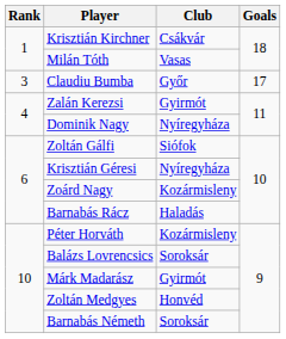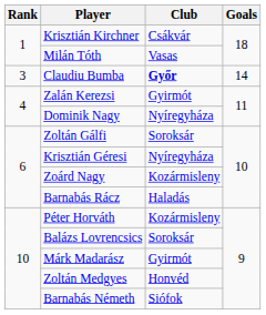 <table class="wikitable" style="text-align:center">
 <tr>
 <th>Rank</th>
 <th>Player</th>
 <th>Club</th>
 <th>Goals</th>
 </tr>
 <tr>
 <td rowspan="2">1</td>
 <td style="text-align:left"> <a href='#'>Krisztián Kirchner</a></td>
 <td style="text-align:left"><a href='#'>Csákvár</a></td>
 <td rowspan="2">18</td>
 </tr>
 <tr>
 <td style="text-align:left"> <a href='#'>Milán Tóth</a></td>
 <td style="text-align:left"><a href='#'>Vasas</a></td>
 </tr>
 <tr>
 <td>3</td>
 <td style="text-align:left"> <a href='#'>Claudiu Bumba</a></td>
-<td style="text-align:left"><a href='#'>Győr</a></td>
-<td>17</td>
+<td style="text-align:left"><strong><a href='#'>Győr</a></strong></td>
+<td>14</td>
 </tr>
 <tr>
 <td rowspan="2">4</td>
 <td style="text-align:left"> <a href='#'>Zalán Kerezsi</a></td>
 <td style="text-align:left"><a href='#'>Gyirmót</a></td>
 <td rowspan="2">11</td>
 </tr>
 <tr>
 <td style="text-align:left"> <a href='#'>Dominik Nagy</a></td>
 <td style="text-align:left"><a href='#'>Nyíregyháza</a></td>
 </tr>
 <tr>
 <td rowspan="4">6</td>
 <td style="text-align:left"> <a href='#'>Zoltán Gálfi</a></td>
-<td style="text-align:left"><a href='#'>Siófok</a></td>
+<td style="text-align:left"><a href='#'>Soroksár</a></td>
 <td rowspan="4">10</td>
 </tr>
 <tr>
 <td style="text-align:left"> <a href='#'>Krisztián Géresi</a></td>
 <td style="text-align:left"><a href='#'>Nyíregyháza</a></td>
 </tr>
 <tr>
 <td style="text-align:left"> <a href='#'>Zoárd Nagy</a></td>
 <td style="text-align:left"><a href='#'>Kozármisleny</a></td>
 </tr>
 <tr>
 <td style="text-align:left"> <a href='#'>Barnabás Rácz</a></td>
 <td style="text-align:left"><a href='#'>Haladás</a></td>
 </tr>
 <tr>
 <td rowspan="5">10</td>
 <td style="text-align:left"> <a href='#'>Péter Horváth</a></td>
 <td style="text-align:left"><a href='#'>Kozármisleny</a></td>
 <td rowspan="5">9</td>
 </tr>
 <tr>
 <td style="text-align:left"> <a href='#'>Balázs Lovrencsics</a></td>
 <td style="text-align:left"><a href='#'>Soroksár</a></td>
 </tr>
 <tr>
 <td style="text-align:left"> <a href='#'>Márk Madarász</a></td>
 <td style="text-align:left"><a href='#'>Gyirmót</a></td>
 </tr>
 <tr>
 <td style="text-align:left"> <a href='#'>Zoltán Medgyes</a></td>
 <td style="text-align:left"><a href='#'>Honvéd</a></td>
 </tr>
 <tr>
 <td style="text-align:left"> <a href='#'>Barnabás Németh</a></td>
-<td style="text-align:left"><a href='#'>Soroksár</a></td>
+<td style="text-align:left"><a href='#'>Siófok</a></td>
 </tr>
 </table>
